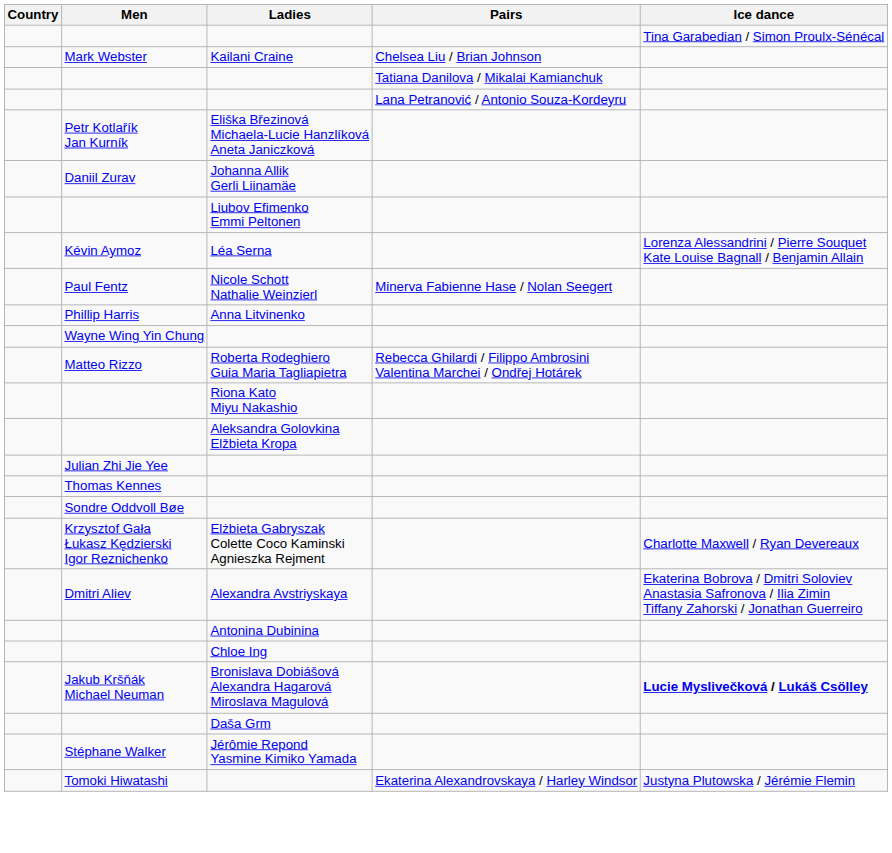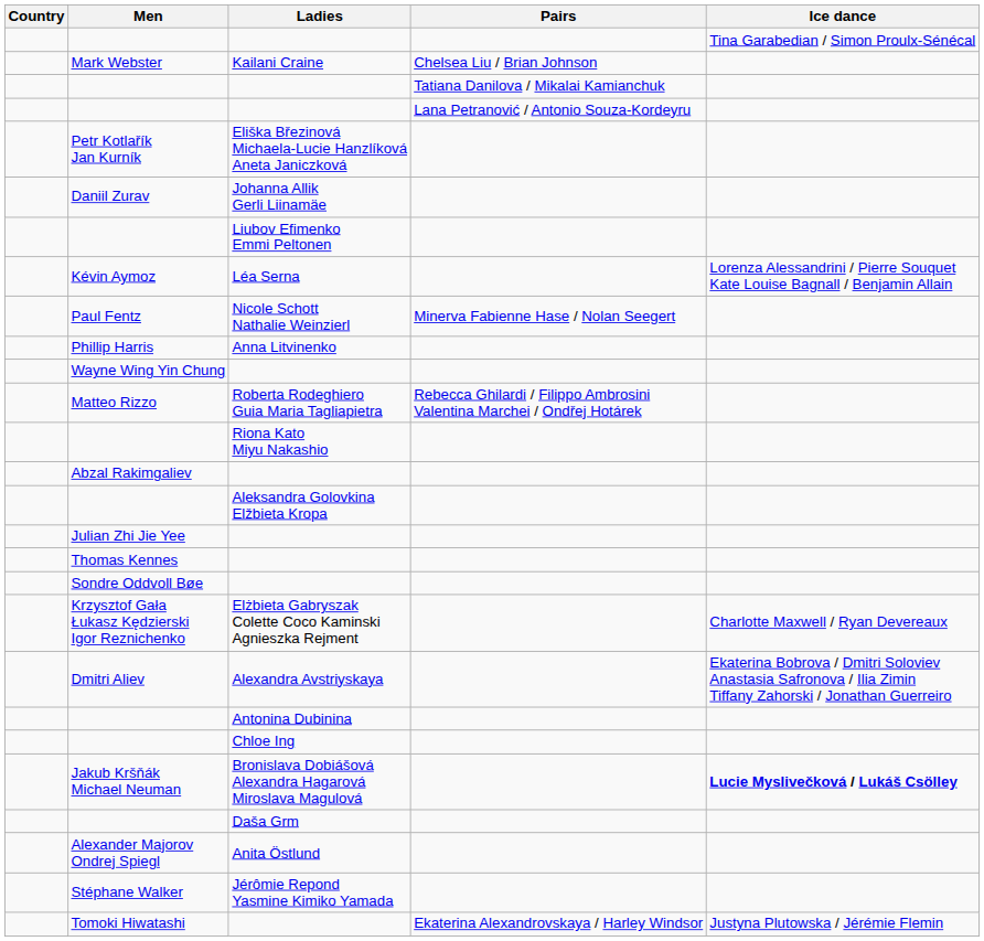 <table class="wikitable">
 <tr>
 <th>Country</th>
 <th>Men</th>
 <th>Ladies</th>
 <th>Pairs</th>
 <th>Ice dance</th>
 </tr>
 <tr>
 <td></td>
 <td></td>
 <td></td>
 <td></td>
 <td><a href='#'>Tina Garabedian</a> / <a href='#'>Simon Proulx-Sénécal</a></td>
 </tr>
 <tr>
 <td></td>
 <td><a href='#'>Mark Webster</a></td>
 <td><a href='#'>Kailani Craine</a></td>
 <td><a href='#'>Chelsea Liu</a> / <a href='#'>Brian Johnson</a></td>
 <td></td>
 </tr>
 <tr>
 <td></td>
 <td></td>
 <td></td>
 <td><a href='#'>Tatiana Danilova</a> / <a href='#'>Mikalai Kamianchuk</a></td>
 <td></td>
 </tr>
 <tr>
 <td></td>
 <td></td>
 <td></td>
 <td><a href='#'>Lana Petranović</a> / <a href='#'>Antonio Souza-Kordeyru</a></td>
 <td></td>
 </tr>
 <tr>
 <td></td>
 <td><a href='#'>Petr Kotlařík</a> <br> <a href='#'>Jan Kurník</a></td>
 <td><a href='#'>Eliška Březinová</a> <br> <a href='#'>Michaela-Lucie Hanzlíková</a> <br> <a href='#'>Aneta Janiczková</a></td>
 <td></td>
 <td></td>
 </tr>
 <tr>
 <td></td>
 <td><a href='#'>Daniil Zurav</a></td>
 <td><a href='#'>Johanna Allik</a> <br> <a href='#'>Gerli Liinamäe</a></td>
 <td></td>
 <td></td>
 </tr>
 <tr>
 <td><br></td>
 <td></td>
 <td><a href='#'>Liubov Efimenko</a> <br> <a href='#'>Emmi Peltonen</a></td>
 <td></td>
 <td></td>
 </tr>
 <tr>
 <td></td>
 <td><a href='#'>Kévin Aymoz</a></td>
 <td><a href='#'>Léa Serna</a></td>
 <td></td>
 <td><a href='#'>Lorenza Alessandrini</a> / <a href='#'>Pierre Souquet</a> <br> <a href='#'>Kate Louise Bagnall</a> / <a href='#'>Benjamin Allain</a></td>
 </tr>
 <tr>
 <td></td>
 <td><a href='#'>Paul Fentz</a></td>
 <td><a href='#'>Nicole Schott</a> <br> <a href='#'>Nathalie Weinzierl</a></td>
 <td><a href='#'>Minerva Fabienne Hase</a> / <a href='#'>Nolan Seegert</a></td>
 <td></td>
 </tr>
 <tr>
 <td></td>
 <td><a href='#'>Phillip Harris</a></td>
 <td><a href='#'>Anna Litvinenko</a></td>
 <td></td>
 <td></td>
 </tr>
 <tr>
 <td></td>
 <td><a href='#'>Wayne Wing Yin Chung</a></td>
 <td></td>
 <td></td>
 <td></td>
 </tr>
 <tr>
 <td></td>
 <td><a href='#'>Matteo Rizzo</a></td>
 <td><a href='#'>Roberta Rodeghiero</a> <br> <a href='#'>Guia Maria Tagliapietra</a></td>
 <td><a href='#'>Rebecca Ghilardi</a> / <a href='#'>Filippo Ambrosini</a> <br> <a href='#'>Valentina Marchei</a> / <a href='#'>Ondřej Hotárek</a></td>
 <td></td>
 </tr>
 <tr>
 <td></td>
 <td></td>
 <td><a href='#'>Riona Kato</a> <br> <a href='#'>Miyu Nakashio</a></td>
 <td></td>
 <td></td>
 </tr>
 <tr>
 <td></td>
+<td><a href='#'>Abzal Rakimgaliev</a></td>
+<td></td>
+<td></td>
+<td></td>
+</tr>
+<tr>
+<td></td>
 <td></td>
 <td><a href='#'>Aleksandra Golovkina</a> <br> <a href='#'>Elžbieta Kropa</a></td>
 <td></td>
 <td></td>
 </tr>
 <tr>
 <td></td>
 <td><a href='#'>Julian Zhi Jie Yee</a></td>
 <td></td>
 <td></td>
 <td></td>
 </tr>
 <tr>
 <td></td>
 <td><a href='#'>Thomas Kennes</a></td>
 <td></td>
 <td></td>
 <td></td>
 </tr>
 <tr>
 <td></td>
 <td><a href='#'>Sondre Oddvoll Bøe</a></td>
 <td></td>
 <td></td>
 <td></td>
 </tr>
 <tr>
 <td></td>
 <td><a href='#'>Krzysztof Gała</a> <br> <a href='#'>Łukasz Kędzierski</a> <br> <a href='#'>Igor Reznichenko</a></td>
 <td><a href='#'>Elżbieta Gabryszak</a> <br> Colette Coco Kaminski <br> Agnieszka Rejment</td>
 <td></td>
 <td><a href='#'>Charlotte Maxwell</a> / <a href='#'>Ryan Devereaux</a></td>
 </tr>
 <tr>
 <td></td>
 <td><a href='#'>Dmitri Aliev</a></td>
 <td><a href='#'>Alexandra Avstriyskaya</a></td>
 <td></td>
 <td><a href='#'>Ekaterina Bobrova</a> / <a href='#'>Dmitri Soloviev</a> <br> <a href='#'>Anastasia Safronova</a> / <a href='#'>Ilia Zimin</a> <br> <a href='#'>Tiffany Zahorski</a> / <a href='#'>Jonathan Guerreiro</a></td>
 </tr>
 <tr>
 <td></td>
 <td></td>
 <td><a href='#'>Antonina Dubinina</a></td>
 <td></td>
 <td></td>
 </tr>
 <tr>
 <td></td>
 <td></td>
 <td><a href='#'>Chloe Ing</a></td>
 <td></td>
 <td></td>
 </tr>
 <tr>
 <td></td>
 <td><a href='#'>Jakub Kršňák</a> <br> <a href='#'>Michael Neuman</a></td>
 <td><a href='#'>Bronislava Dobiášová</a> <br> <a href='#'>Alexandra Hagarová</a> <br> <a href='#'>Miroslava Magulová</a></td>
 <td></td>
 <td><strong><a href='#'>Lucie Myslivečková</a> / <a href='#'>Lukáš Csölley</a></strong></td>
 </tr>
 <tr>
 <td></td>
 <td></td>
 <td><a href='#'>Daša Grm</a></td>
 <td></td>
 <td></td>
 </tr>
 <tr>
 <td></td>
+<td><a href='#'>Alexander Majorov</a> <br> <a href='#'>Ondrej Spiegl</a></td>
+<td><a href='#'>Anita Östlund</a></td>
+<td></td>
+<td></td>
+</tr>
+<tr>
+<td></td>
 <td><a href='#'>Stéphane Walker</a></td>
 <td><a href='#'>Jérômie Repond</a> <br> <a href='#'>Yasmine Kimiko Yamada</a></td>
 <td></td>
 <td></td>
 </tr>
 <tr>
 <td></td>
 <td><a href='#'>Tomoki Hiwatashi</a></td>
 <td></td>
 <td><a href='#'>Ekaterina Alexandrovskaya</a> / <a href='#'>Harley Windsor</a></td>
 <td><a href='#'>Justyna Plutowska</a> / <a href='#'>Jérémie Flemin</a></td>
 </tr>
 </table>
